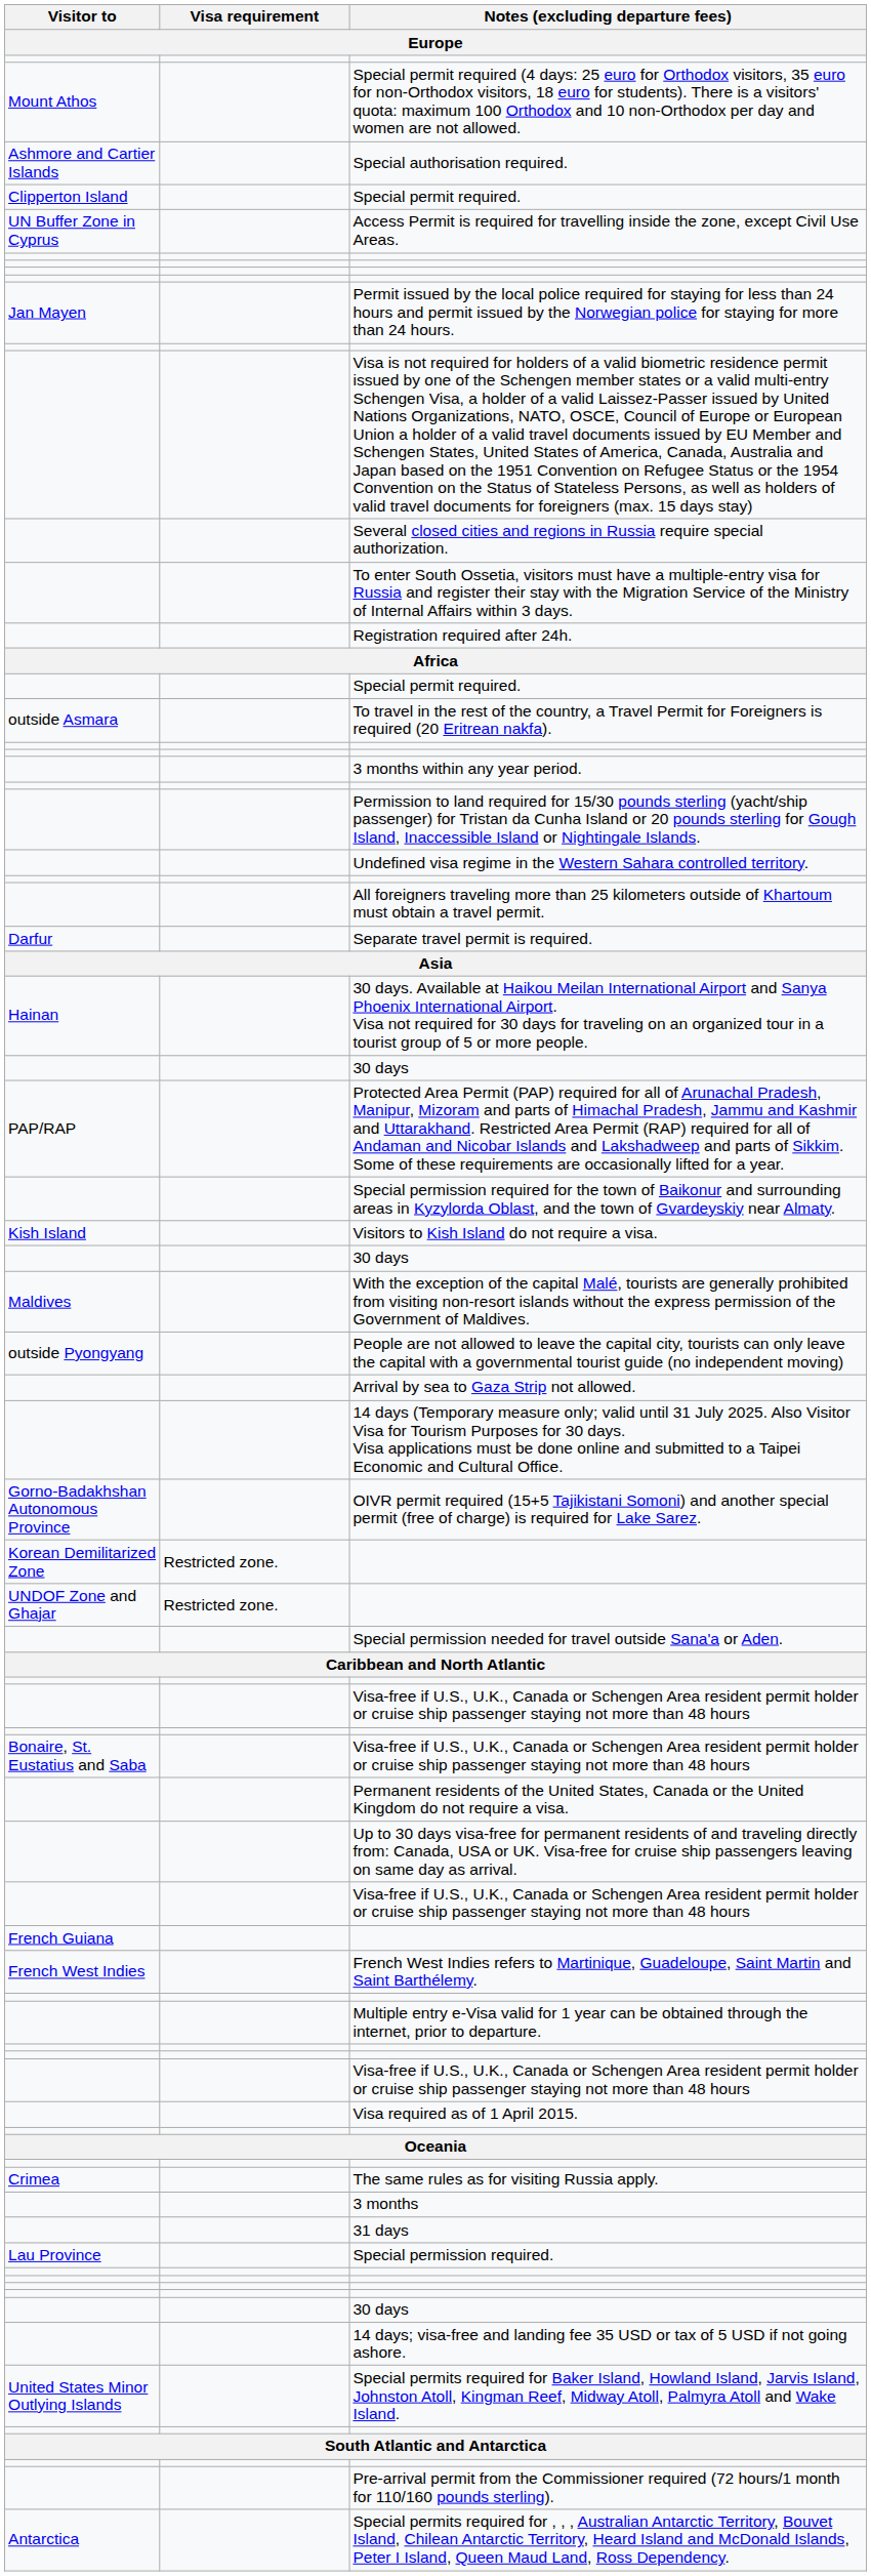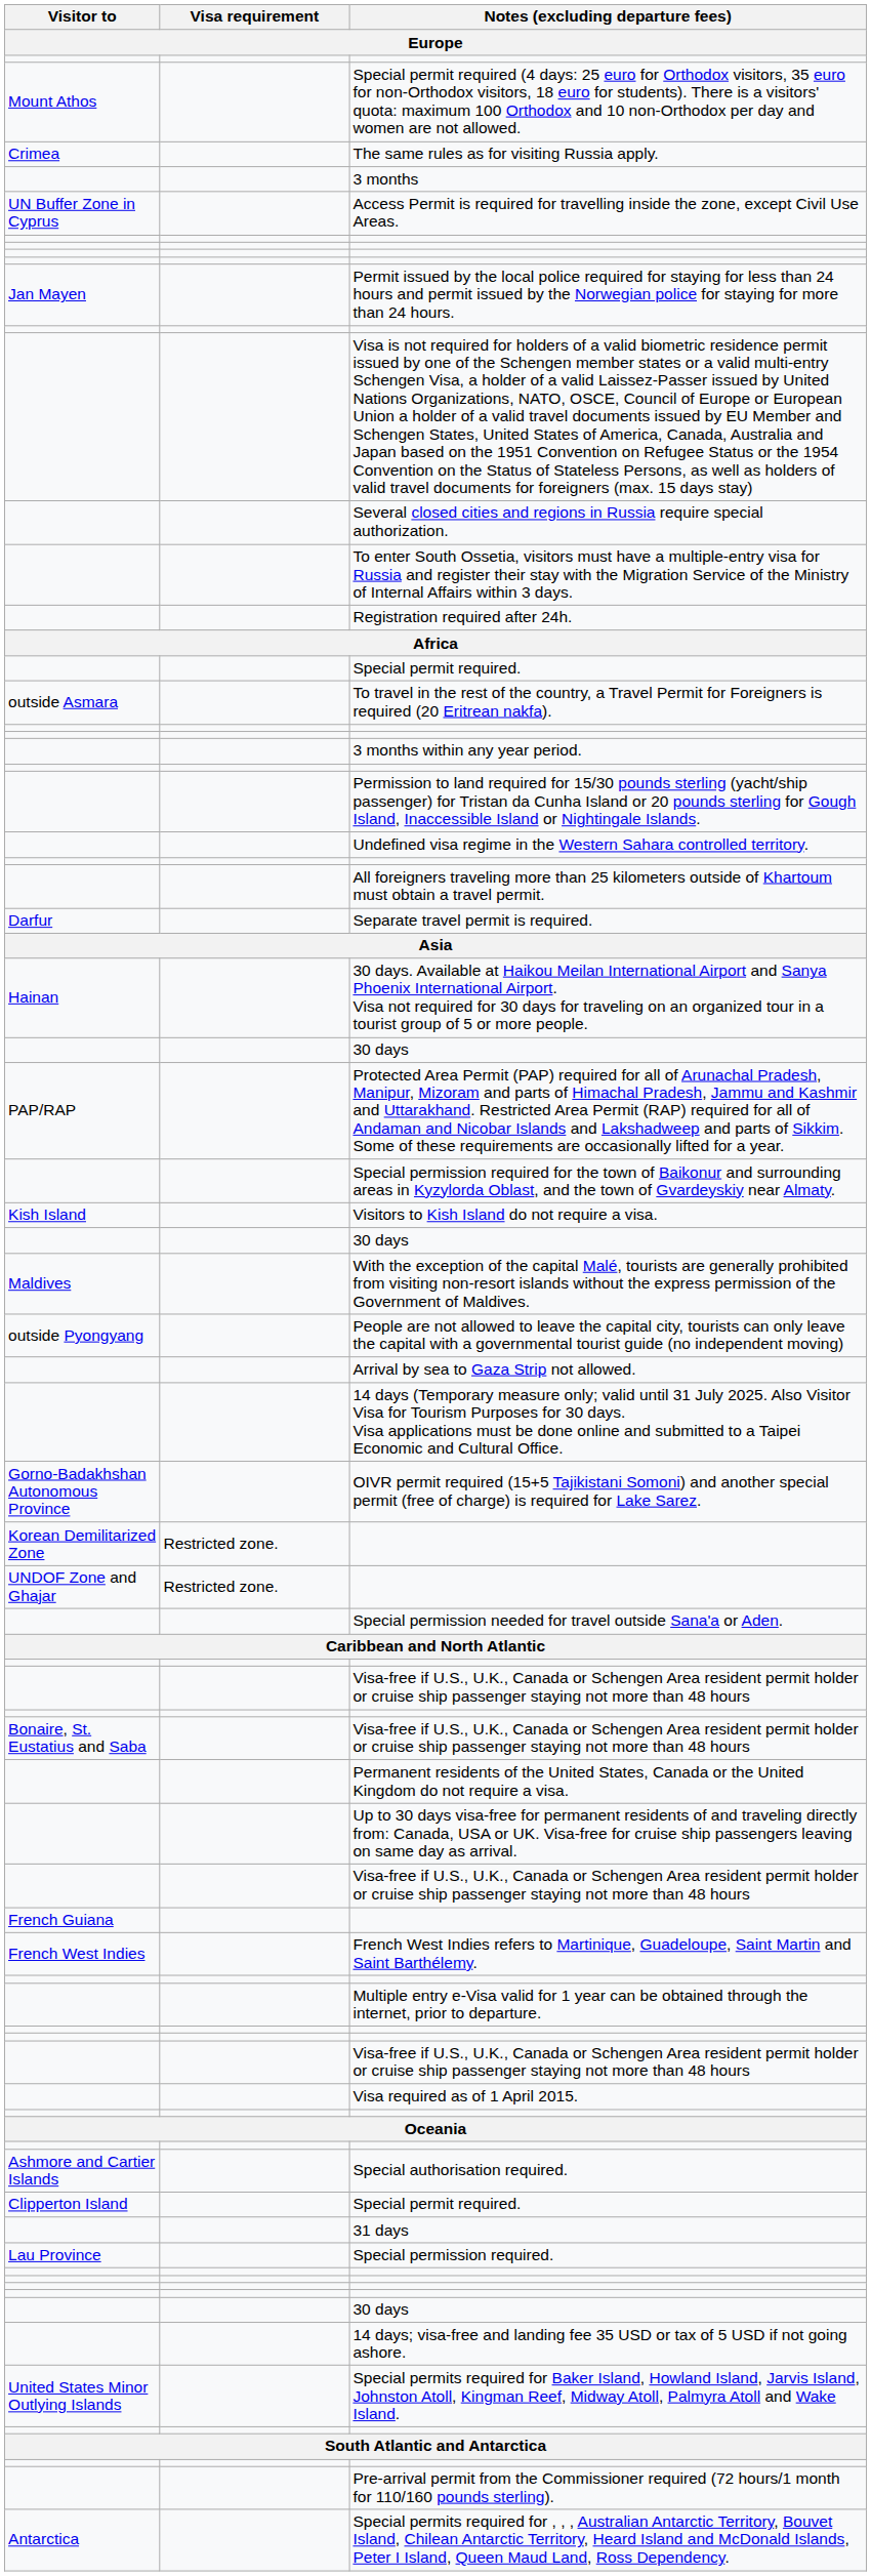 <table class="wikitable sortable sticky-header mw-datatable" style="text-align: left; table-layout: fixed;background:#f8f9faff; ">
 <tr>
 <th style="width:18%;">Visitor to</th>
 <th style="width:22%;">Visa requirement</th>
 <th>Notes (excluding departure fees)</th>
 </tr>
 <tr>
 <th colspan="3">Europe</th>
 </tr>
 <tr>
 <td></td>
 <td></td>
 <td></td>
 </tr>
 <tr>
 <td> <a href='#'>Mount Athos</a></td>
 <td></td>
 <td>Special permit required (4 days: 25 <a href='#'>euro</a> for <a href='#'>Orthodox</a> visitors, 35 <a href='#'>euro</a> for non-Orthodox visitors, 18 <a href='#'>euro</a> for students). There is a visitors' quota: maximum 100 <a href='#'>Orthodox</a> and 10 non-Orthodox per day and women are not allowed.</td>
 </tr>
 <tr>
-<td> <a href='#'>Ashmore and Cartier Islands</a></td>
+<td> <a href='#'>Crimea</a></td>
 <td></td>
-<td>Special authorisation required.</td>
+<td>The same rules as for visiting Russia apply.</td>
 </tr>
 <tr>
-<td> <a href='#'>Clipperton Island</a></td>
 <td></td>
-<td>Special permit required.</td>
+<td></td>
+<td>3 months</td>
 </tr>
 <tr>
 <td> <a href='#'>UN Buffer Zone in Cyprus</a></td>
 <td></td>
 <td>Access Permit is required for travelling inside the zone, except Civil Use Areas.</td>
 </tr>
 <tr>
 <td></td>
 <td></td>
 <td></td>
 </tr>
 <tr>
 <td></td>
 <td></td>
 <td></td>
 </tr>
 <tr>
 <td></td>
 <td></td>
 <td></td>
 </tr>
 <tr>
 <td></td>
 <td></td>
 <td></td>
 </tr>
 <tr>
 <td> <a href='#'>Jan Mayen</a></td>
 <td></td>
 <td>Permit issued by the local police required for staying for less than 24 hours and permit issued by the <a href='#'>Norwegian police</a> for staying for more than 24 hours.</td>
 </tr>
 <tr>
 <td></td>
 <td></td>
 <td></td>
 </tr>
 <tr>
 <td></td>
 <td></td>
 <td>Visa is not required for holders of a valid biometric residence permit issued by one of the Schengen member states or a valid multi-entry Schengen Visa, a holder of a valid Laissez-Passer issued by United Nations Organizations, NATO, OSCE, Council of Europe or European Union a holder of a valid travel documents issued by EU Member and Schengen States, United States of America, Canada, Australia and Japan based on the 1951 Convention on Refugee Status or the 1954 Convention on the Status of Stateless Persons, as well as holders of valid travel documents for foreigners (max. 15 days stay)</td>
 </tr>
 <tr>
 <td></td>
 <td></td>
 <td>Several <a href='#'>closed cities and regions in Russia</a> require special authorization.</td>
 </tr>
 <tr>
 <td></td>
 <td></td>
 <td>To enter South Ossetia, visitors must have a multiple-entry visa for <a href='#'>Russia</a> and register their stay with the Migration Service of the Ministry of Internal Affairs within 3 days.</td>
 </tr>
 <tr>
 <td></td>
 <td></td>
 <td>Registration required after 24h.</td>
 </tr>
 <tr>
 <th colspan="3">Africa</th>
 </tr>
 <tr>
 <td></td>
 <td></td>
 <td>Special permit required.</td>
 </tr>
 <tr>
 <td> outside <a href='#'>Asmara</a></td>
 <td></td>
 <td>To travel in the rest of the country, a Travel Permit for Foreigners is required (20 <a href='#'>Eritrean nakfa</a>).</td>
 </tr>
 <tr>
 <td></td>
 <td></td>
 <td></td>
 </tr>
 <tr>
 <td></td>
 <td></td>
 <td></td>
 </tr>
 <tr>
 <td></td>
 <td></td>
 <td>3 months within any year period.</td>
 </tr>
 <tr>
 <td></td>
 <td></td>
 <td></td>
 </tr>
 <tr>
 <td></td>
 <td></td>
 <td>Permission to land required for 15/30 <a href='#'>pounds sterling</a> (yacht/ship passenger) for Tristan da Cunha Island or 20 <a href='#'>pounds sterling</a> for <a href='#'>Gough Island</a>, <a href='#'>Inaccessible Island</a> or <a href='#'>Nightingale Islands</a>.</td>
 </tr>
 <tr>
 <td></td>
 <td></td>
 <td>Undefined visa regime in the <a href='#'>Western Sahara controlled territory</a>.</td>
 </tr>
 <tr>
 <td></td>
 <td></td>
 <td></td>
 </tr>
 <tr>
 <td></td>
 <td></td>
 <td>All foreigners traveling more than 25 kilometers outside of <a href='#'>Khartoum</a> must obtain a travel permit.</td>
 </tr>
 <tr>
 <td> <a href='#'>Darfur</a></td>
 <td></td>
 <td>Separate travel permit is required.</td>
 </tr>
 <tr>
 <th colspan="3">Asia</th>
 </tr>
 <tr>
 <td> <a href='#'>Hainan</a></td>
 <td></td>
 <td>30 days. Available at <a href='#'>Haikou Meilan International Airport</a> and <a href='#'>Sanya Phoenix International Airport</a>.<br>Visa not required for 30 days for traveling on an organized tour in a tourist group of 5 or more people.</td>
 </tr>
 <tr>
 <td></td>
 <td></td>
 <td>30 days</td>
 </tr>
 <tr>
 <td> PAP/RAP</td>
 <td></td>
 <td>Protected Area Permit (PAP) required for all of <a href='#'>Arunachal Pradesh</a>, <a href='#'>Manipur</a>, <a href='#'>Mizoram</a> and parts of <a href='#'>Himachal Pradesh</a>, <a href='#'>Jammu and Kashmir</a> and <a href='#'>Uttarakhand</a>. Restricted Area Permit (RAP) required for all of <a href='#'>Andaman and Nicobar Islands</a> and <a href='#'>Lakshadweep</a> and parts of <a href='#'>Sikkim</a>. Some of these requirements are occasionally lifted for a year.</td>
 </tr>
 <tr>
 <td></td>
 <td></td>
 <td>Special permission required for the town of <a href='#'>Baikonur</a> and surrounding areas in <a href='#'>Kyzylorda Oblast</a>, and the town of <a href='#'>Gvardeyskiy</a> near <a href='#'>Almaty</a>.</td>
 </tr>
 <tr>
 <td> <a href='#'>Kish Island</a></td>
 <td></td>
 <td>Visitors to <a href='#'>Kish Island</a> do not require a visa.</td>
 </tr>
 <tr>
 <td></td>
 <td></td>
 <td>30 days</td>
 </tr>
 <tr>
 <td> <a href='#'>Maldives</a></td>
 <td></td>
 <td>With the exception of the capital <a href='#'>Malé</a>, tourists are generally prohibited from visiting non-resort islands without the express permission of the Government of Maldives.</td>
 </tr>
 <tr>
 <td> outside <a href='#'>Pyongyang</a></td>
 <td></td>
 <td>People are not allowed to leave the capital city, tourists can only leave the capital with a governmental tourist guide (no independent moving)</td>
 </tr>
 <tr>
 <td></td>
 <td></td>
 <td>Arrival by sea to <a href='#'>Gaza Strip</a> not allowed.</td>
 </tr>
 <tr>
 <td></td>
 <td></td>
 <td>14 days (Temporary measure only; valid until 31 July 2025. Also Visitor Visa for Tourism Purposes for 30 days.<br>Visa applications must be done online and submitted to a Taipei Economic and Cultural Office.</td>
 </tr>
 <tr>
 <td> <a href='#'>Gorno-Badakhshan Autonomous Province</a></td>
 <td></td>
 <td>OIVR permit required (15+5 <a href='#'>Tajikistani Somoni</a>) and another special permit (free of charge) is required for <a href='#'>Lake Sarez</a>.</td>
 </tr>
 <tr>
 <td> <a href='#'>Korean Demilitarized Zone</a></td>
 <td>Restricted zone.</td>
 <td></td>
 </tr>
 <tr>
 <td> <a href='#'>UNDOF Zone</a> and <a href='#'>Ghajar</a></td>
 <td>Restricted zone.</td>
 <td></td>
 </tr>
 <tr>
 <td></td>
 <td></td>
 <td>Special permission needed for travel outside <a href='#'>Sana'a</a> or <a href='#'>Aden</a>.</td>
 </tr>
 <tr>
 <th colspan="3">Caribbean and North Atlantic</th>
 </tr>
 <tr>
 <td></td>
 <td></td>
 <td></td>
 </tr>
 <tr>
 <td></td>
 <td></td>
 <td>Visa-free if U.S., U.K., Canada or Schengen Area resident permit holder or cruise ship passenger staying not more than 48 hours</td>
 </tr>
 <tr>
 <td></td>
 <td></td>
 <td></td>
 </tr>
 <tr>
 <td> <a href='#'>Bonaire</a>, <a href='#'>St. Eustatius</a> and <a href='#'>Saba</a></td>
 <td></td>
 <td>Visa-free if U.S., U.K., Canada or Schengen Area resident permit holder or cruise ship passenger staying not more than 48 hours</td>
 </tr>
 <tr>
 <td></td>
 <td></td>
 <td>Permanent residents of the United States, Canada or the United Kingdom do not require a visa.</td>
 </tr>
 <tr>
 <td></td>
 <td></td>
 <td>Up to 30 days visa-free for permanent residents of and traveling directly from: Canada, USA or UK. Visa-free for cruise ship passengers leaving on same day as arrival.</td>
 </tr>
 <tr>
 <td></td>
 <td></td>
 <td>Visa-free if U.S., U.K., Canada or Schengen Area resident permit holder or cruise ship passenger staying not more than 48 hours</td>
 </tr>
 <tr>
 <td> <a href='#'>French Guiana</a></td>
 <td></td>
 <td></td>
 </tr>
 <tr>
 <td> <a href='#'>French West Indies</a></td>
 <td></td>
 <td>French West Indies refers to <a href='#'>Martinique</a>, <a href='#'>Guadeloupe</a>, <a href='#'>Saint Martin</a> and <a href='#'>Saint Barthélemy</a>.</td>
 </tr>
 <tr>
 <td></td>
 <td></td>
 <td></td>
 </tr>
 <tr>
 <td></td>
 <td></td>
 <td>Multiple entry e-Visa valid for 1 year can be obtained through the internet, prior to departure.</td>
 </tr>
 <tr>
 <td></td>
 <td></td>
 <td></td>
 </tr>
 <tr>
 <td></td>
 <td></td>
 <td></td>
 </tr>
 <tr>
 <td></td>
 <td></td>
 <td>Visa-free if U.S., U.K., Canada or Schengen Area resident permit holder or cruise ship passenger staying not more than 48 hours</td>
 </tr>
 <tr>
 <td></td>
 <td></td>
 <td>Visa required as of 1 April 2015.</td>
 </tr>
 <tr>
 <td></td>
 <td></td>
 <td></td>
 </tr>
 <tr>
 <th colspan="3">Oceania</th>
 </tr>
 <tr>
 <td></td>
 <td></td>
 <td></td>
 </tr>
 <tr>
-<td> <a href='#'>Crimea</a></td>
+<td> <a href='#'>Ashmore and Cartier Islands</a></td>
 <td></td>
-<td>The same rules as for visiting Russia apply.</td>
+<td>Special authorisation required.</td>
 </tr>
 <tr>
+<td> <a href='#'>Clipperton Island</a></td>
 <td></td>
-<td></td>
-<td>3 months</td>
+<td>Special permit required.</td>
 </tr>
 <tr>
 <td></td>
 <td></td>
 <td>31 days</td>
 </tr>
 <tr>
 <td> <a href='#'>Lau Province</a></td>
 <td></td>
 <td>Special permission required.</td>
 </tr>
 <tr>
 <td></td>
 <td></td>
 <td></td>
 </tr>
 <tr>
 <td></td>
 <td></td>
 <td></td>
 </tr>
 <tr>
 <td></td>
 <td></td>
 <td></td>
 </tr>
 <tr>
 <td></td>
 <td></td>
 <td></td>
 </tr>
 <tr>
 <td></td>
 <td></td>
 <td>30 days</td>
 </tr>
 <tr>
 <td></td>
 <td></td>
 <td>14 days; visa-free and landing fee 35 USD or tax of 5 USD if not going ashore.</td>
 </tr>
 <tr>
 <td> <a href='#'>United States Minor Outlying Islands</a></td>
 <td></td>
 <td>Special permits required for <a href='#'>Baker Island</a>, <a href='#'>Howland Island</a>, <a href='#'>Jarvis Island</a>, <a href='#'>Johnston Atoll</a>, <a href='#'>Kingman Reef</a>, <a href='#'>Midway Atoll</a>, <a href='#'>Palmyra Atoll</a> and <a href='#'>Wake Island</a>.</td>
 </tr>
 <tr>
 <td></td>
 <td></td>
 <td></td>
 </tr>
 <tr>
 <th colspan="3">South Atlantic and Antarctica</th>
 </tr>
 <tr>
 <td></td>
 <td></td>
 <td></td>
 </tr>
 <tr>
 <td></td>
 <td></td>
 <td>Pre-arrival permit from the Commissioner required (72 hours/1 month for 110/160 <a href='#'>pounds sterling</a>).</td>
 </tr>
 <tr>
 <td><a href='#'>Antarctica</a></td>
 <td></td>
 <td>Special permits required for , , ,  <a href='#'>Australian Antarctic Territory</a>,  <a href='#'>Bouvet Island</a>,  <a href='#'>Chilean Antarctic Territory</a>,  <a href='#'>Heard Island and McDonald Islands</a>,  <a href='#'>Peter I Island</a>,  <a href='#'>Queen Maud Land</a>,  <a href='#'>Ross Dependency</a>.</td>
 </tr>
 </table>
